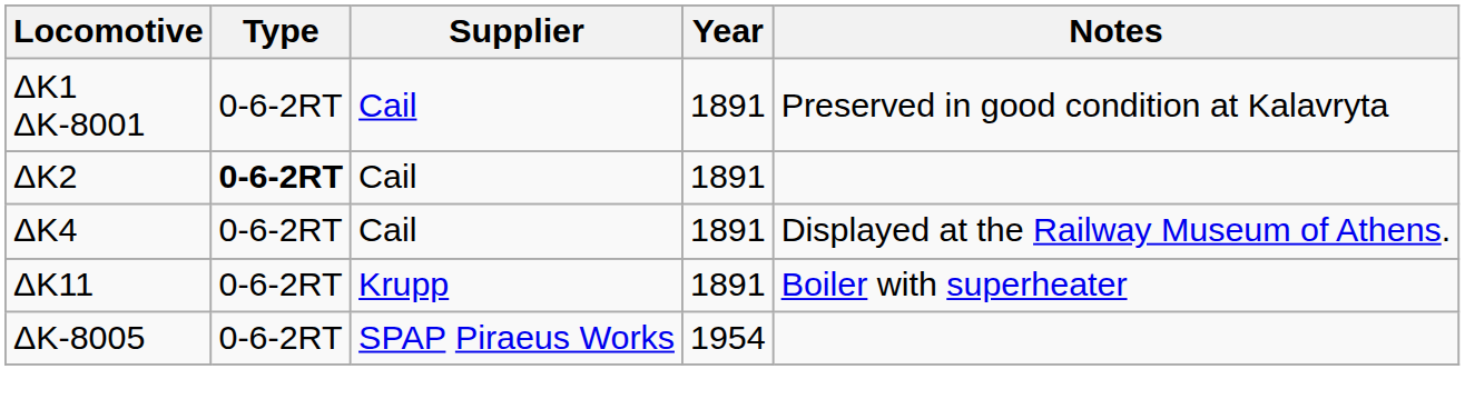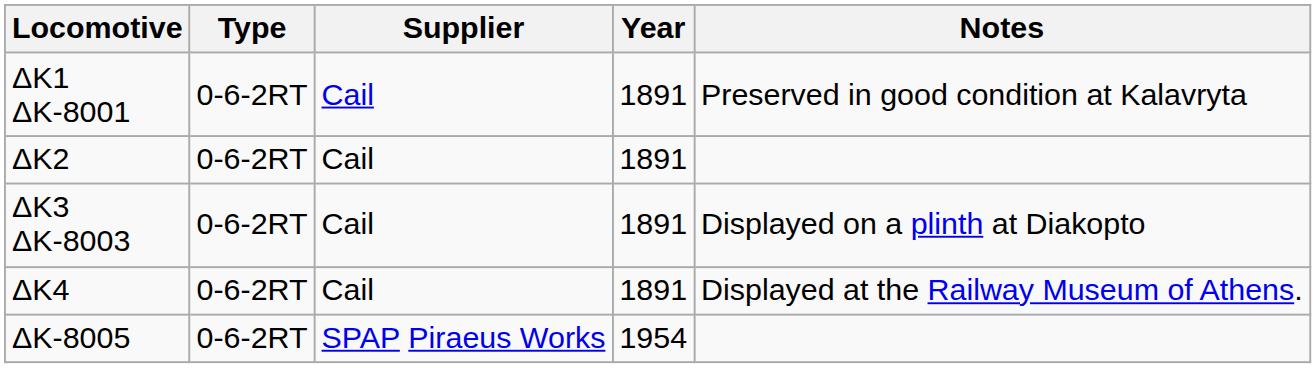 <table class="wikitable">
 <tr>
 <th>Locomotive</th>
 <th>Type</th>
 <th>Supplier</th>
 <th>Year</th>
 <th>Notes</th>
 </tr>
 <tr>
 <td>ΔΚ1<br>ΔΚ-8001</td>
 <td>0-6-2RT</td>
 <td><a href='#'>Cail</a></td>
 <td>1891</td>
 <td>Preserved in good condition at Kalavryta</td>
 </tr>
 <tr>
 <td>ΔΚ2</td>
-<td><strong>0-6-2RT</strong></td>
+<td>0-6-2RT</td>
 <td>Cail</td>
 <td>1891</td>
 <td></td>
+</tr>
+<tr>
+<td>ΔΚ3<br>ΔΚ-8003</td>
+<td>0-6-2RT</td>
+<td>Cail</td>
+<td>1891</td>
+<td>Displayed on a <a href='#'>plinth</a> at Diakopto</td>
 </tr>
 <tr>
 <td>ΔΚ4</td>
 <td>0-6-2RT</td>
 <td>Cail</td>
 <td>1891</td>
 <td>Displayed at the <a href='#'>Railway Museum of Athens</a>.</td>
 </tr>
 <tr>
-<td>ΔΚ11</td>
-<td>0-6-2RT</td>
-<td><a href='#'>Krupp</a></td>
-<td>1891</td>
-<td><a href='#'>Boiler</a> with <a href='#'>superheater</a></td>
-</tr>
-<tr>
 <td>ΔΚ-8005</td>
 <td>0-6-2RT</td>
 <td><a href='#'>SPAP</a> <a href='#'>Piraeus Works</a></td>
 <td>1954</td>
 <td></td>
 </tr>
 </table>
